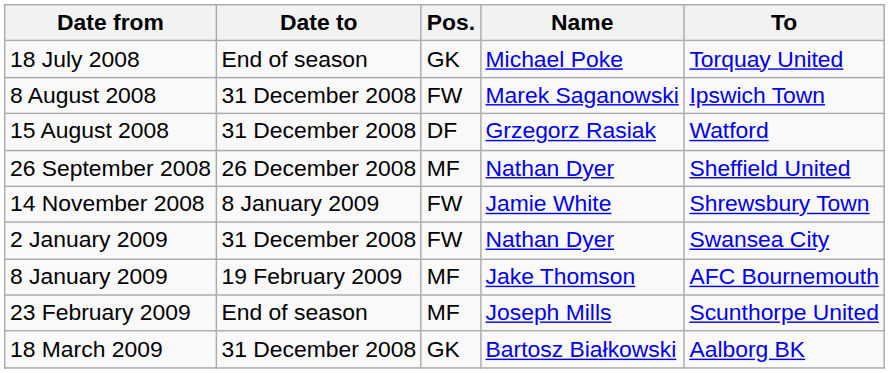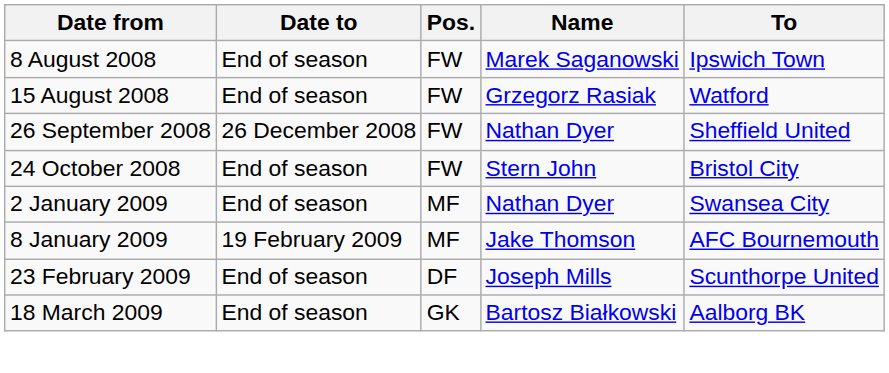 <table class="wikitable">
 <tr>
 <th>Date from</th>
 <th>Date to</th>
 <th>Pos.</th>
 <th>Name</th>
 <th>To</th>
 </tr>
 <tr>
-<td>18 July 2008</td>
+<td>8 August 2008</td>
 <td>End of season</td>
-<td>GK</td>
-<td> <a href='#'>Michael Poke</a></td>
-<td> <a href='#'>Torquay United</a></td>
-</tr>
-<tr>
-<td>8 August 2008</td>
-<td>31 December 2008</td>
 <td>FW</td>
 <td> <a href='#'>Marek Saganowski</a></td>
 <td> <a href='#'>Ipswich Town</a></td>
 </tr>
 <tr>
 <td>15 August 2008</td>
-<td>31 December 2008</td>
-<td>DF</td>
+<td>End of season</td>
+<td>FW</td>
 <td> <a href='#'>Grzegorz Rasiak</a></td>
 <td> <a href='#'>Watford</a></td>
 </tr>
 <tr>
 <td>26 September 2008</td>
 <td>26 December 2008</td>
-<td>MF</td>
+<td>FW</td>
 <td> <a href='#'>Nathan Dyer</a></td>
 <td> <a href='#'>Sheffield United</a></td>
 </tr>
 <tr>
-<td>14 November 2008</td>
-<td>8 January 2009</td>
+<td>24 October 2008</td>
+<td>End of season</td>
 <td>FW</td>
-<td> <a href='#'>Jamie White</a></td>
-<td> <a href='#'>Shrewsbury Town</a></td>
+<td> <a href='#'>Stern John</a></td>
+<td> <a href='#'>Bristol City</a></td>
 </tr>
 <tr>
 <td>2 January 2009</td>
-<td>31 December 2008</td>
-<td>FW</td>
+<td>End of season</td>
+<td>MF</td>
 <td> <a href='#'>Nathan Dyer</a></td>
 <td> <a href='#'>Swansea City</a></td>
 </tr>
 <tr>
 <td>8 January 2009</td>
 <td>19 February 2009</td>
 <td>MF</td>
 <td> <a href='#'>Jake Thomson</a></td>
 <td> <a href='#'>AFC Bournemouth</a></td>
 </tr>
 <tr>
 <td>23 February 2009</td>
 <td>End of season</td>
-<td>MF</td>
+<td>DF</td>
 <td> <a href='#'>Joseph Mills</a></td>
 <td> <a href='#'>Scunthorpe United</a></td>
 </tr>
 <tr>
 <td>18 March 2009</td>
-<td>31 December 2008</td>
+<td>End of season</td>
 <td>GK</td>
 <td> <a href='#'>Bartosz Białkowski</a></td>
 <td> <a href='#'>Aalborg BK</a></td>
 </tr>
 </table>
